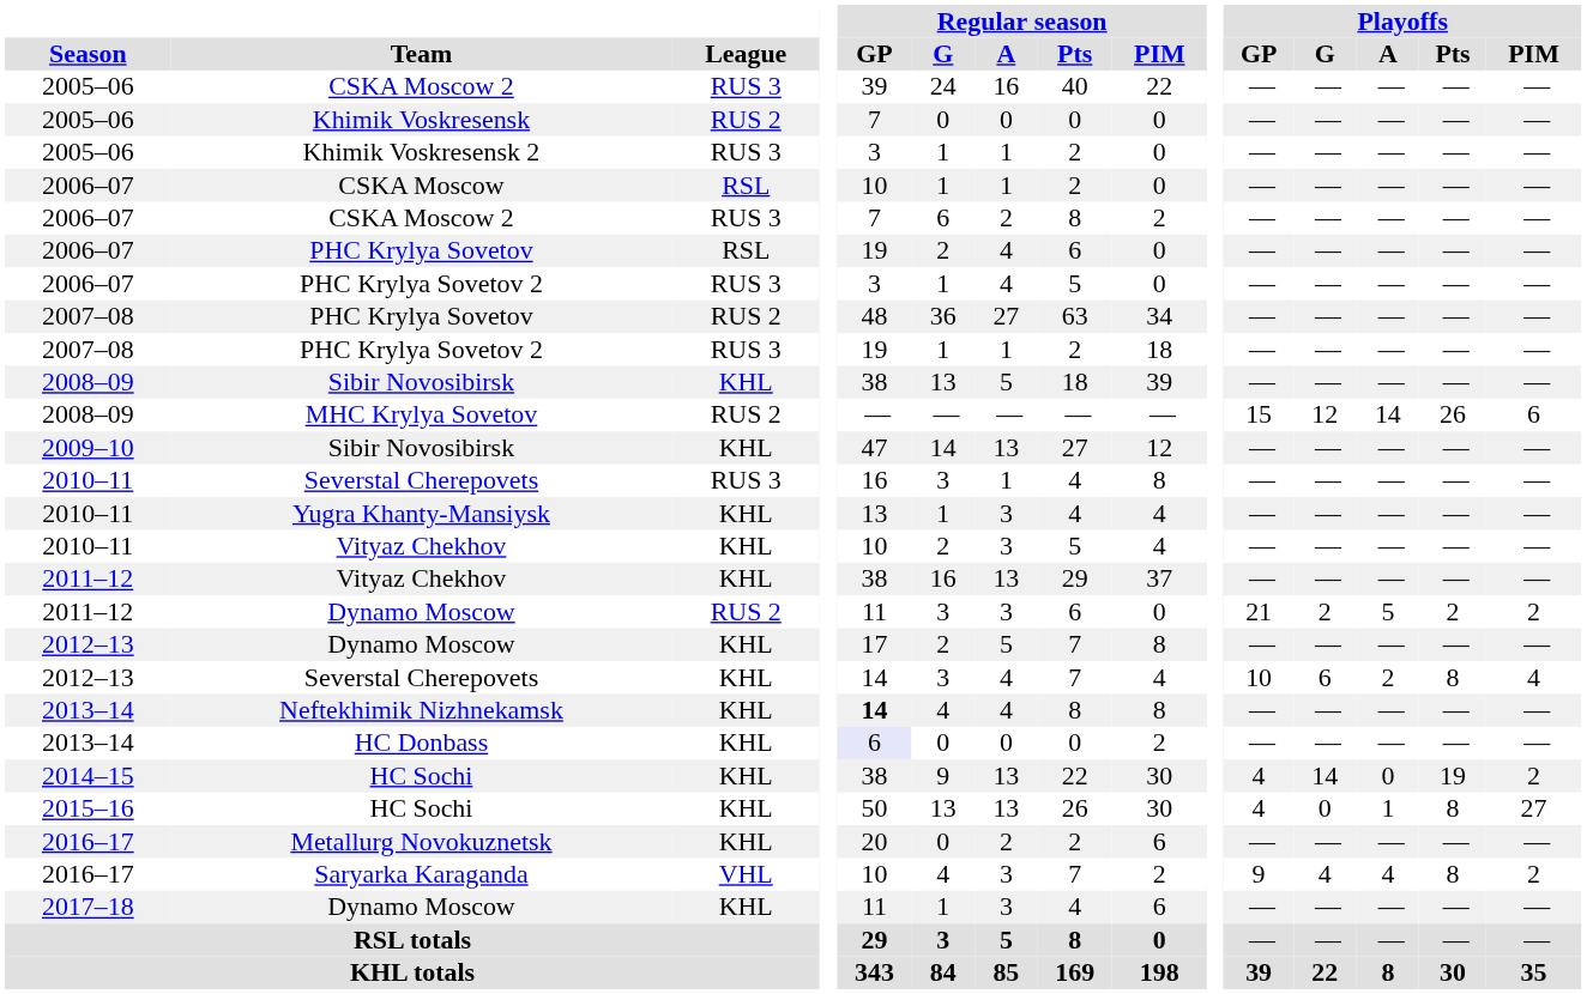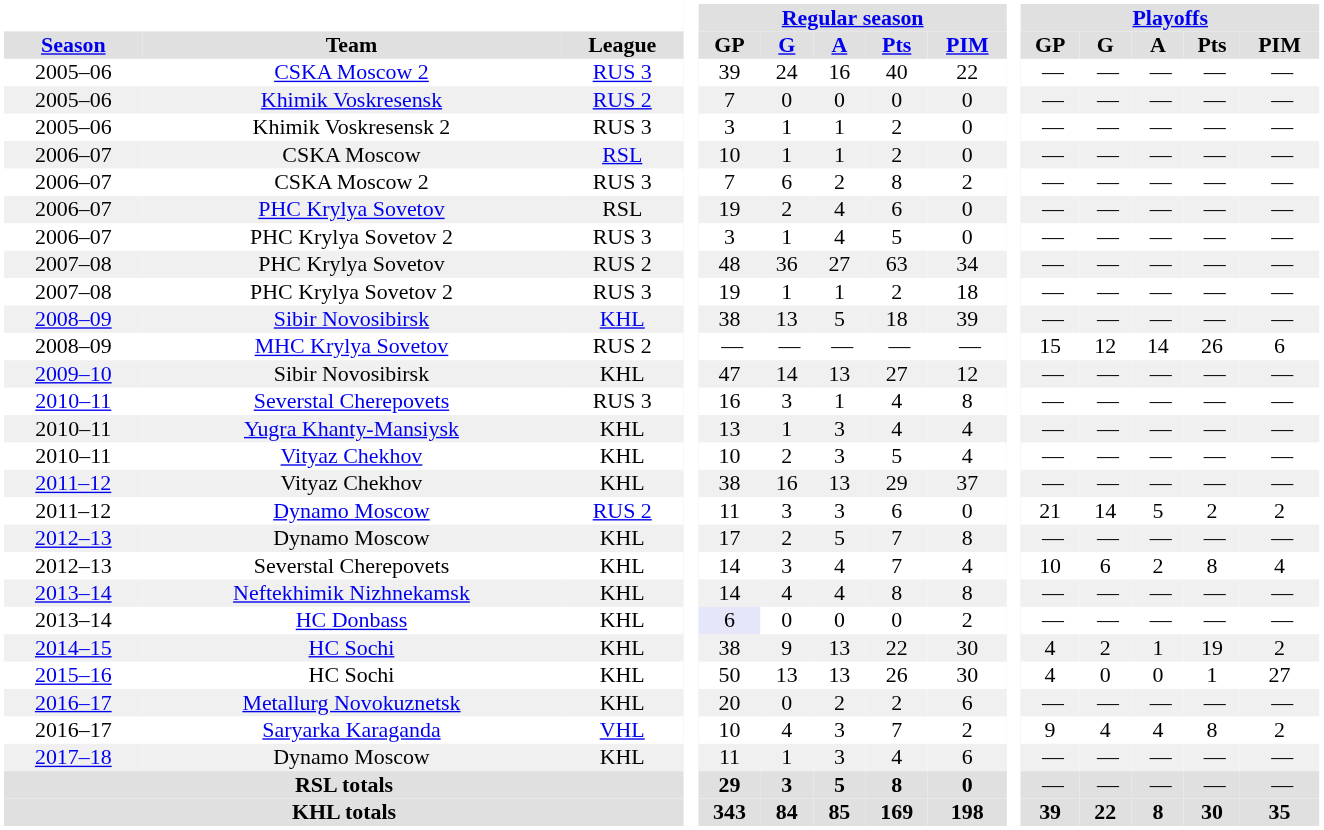 <table border="0" cellpadding="1" cellspacing="0" style="text-align:center; width:60em;">
 <tr style="background:#e0e0e0;">
 <th colspan="3"  bgcolor="#ffffff"> </th>
 <th rowspan="99" bgcolor="#ffffff"> </th>
 <th colspan="5"><a href='#'>Regular season</a></th>
 <th rowspan="99" bgcolor="#ffffff"> </th>
 <th colspan="5"><a href='#'>Playoffs</a></th>
 </tr>
 <tr style="background:#e0e0e0;">
 <th><a href='#'>Season</a></th>
 <th>Team</th>
 <th>League</th>
 <th>GP</th>
 <th><a href='#'>G</a></th>
 <th><a href='#'>A</a></th>
 <th><a href='#'>Pts</a></th>
 <th><a href='#'>PIM</a></th>
 <th>GP</th>
 <th>G</th>
 <th>A</th>
 <th>Pts</th>
 <th>PIM</th>
 </tr>
 <tr ALIGN="center">
 <td>2005–06</td>
 <td><a href='#'>CSKA Moscow 2</a></td>
 <td><a href='#'>RUS 3</a></td>
 <td>39</td>
 <td>24</td>
 <td>16</td>
 <td>40</td>
 <td>22</td>
 <td> —</td>
 <td> —</td>
 <td> —</td>
 <td> —</td>
 <td> —</td>
 </tr>
 <tr ALIGN="center" bgcolor="#f0f0f0">
 <td>2005–06</td>
 <td><a href='#'>Khimik Voskresensk</a></td>
 <td><a href='#'>RUS 2</a></td>
 <td>7</td>
 <td>0</td>
 <td>0</td>
 <td>0</td>
 <td>0</td>
 <td> —</td>
 <td> —</td>
 <td> —</td>
 <td> —</td>
 <td> —</td>
 </tr>
 <tr ALIGN="center">
 <td>2005–06</td>
 <td>Khimik Voskresensk 2</td>
 <td>RUS 3</td>
 <td>3</td>
 <td>1</td>
 <td>1</td>
 <td>2</td>
 <td>0</td>
 <td> —</td>
 <td> —</td>
 <td> —</td>
 <td> —</td>
 <td> —</td>
 </tr>
 <tr ALIGN="center"  bgcolor="#f0f0f0">
 <td>2006–07</td>
 <td>CSKA Moscow</td>
 <td><a href='#'>RSL</a></td>
 <td>10</td>
 <td>1</td>
 <td>1</td>
 <td>2</td>
 <td>0</td>
 <td> —</td>
 <td> —</td>
 <td> —</td>
 <td> —</td>
 <td> —</td>
 </tr>
 <tr ALIGN="center">
 <td>2006–07</td>
 <td>CSKA Moscow 2</td>
 <td>RUS 3</td>
 <td>7</td>
 <td>6</td>
 <td>2</td>
 <td>8</td>
 <td>2</td>
 <td> —</td>
 <td> —</td>
 <td> —</td>
 <td> —</td>
 <td> —</td>
 </tr>
 <tr ALIGN="center"  bgcolor="#f0f0f0">
 <td>2006–07</td>
 <td><a href='#'>PHC Krylya Sovetov</a></td>
 <td>RSL</td>
 <td>19</td>
 <td>2</td>
 <td>4</td>
 <td>6</td>
 <td>0</td>
 <td> —</td>
 <td> —</td>
 <td> —</td>
 <td> —</td>
 <td> —</td>
 </tr>
 <tr ALIGN="center">
 <td>2006–07</td>
 <td>PHC Krylya Sovetov 2</td>
 <td>RUS 3</td>
 <td>3</td>
 <td>1</td>
 <td>4</td>
 <td>5</td>
 <td>0</td>
 <td> —</td>
 <td> —</td>
 <td> —</td>
 <td> —</td>
 <td> —</td>
 </tr>
 <tr ALIGN="center"  bgcolor="#f0f0f0">
 <td>2007–08</td>
 <td>PHC Krylya Sovetov</td>
 <td>RUS 2</td>
 <td>48</td>
 <td>36</td>
 <td>27</td>
 <td>63</td>
 <td>34</td>
 <td> —</td>
 <td> —</td>
 <td> —</td>
 <td> —</td>
 <td> —</td>
 </tr>
 <tr ALIGN="center">
 <td>2007–08</td>
 <td>PHC Krylya Sovetov 2</td>
 <td>RUS 3</td>
 <td>19</td>
 <td>1</td>
 <td>1</td>
 <td>2</td>
 <td>18</td>
 <td> —</td>
 <td> —</td>
 <td> —</td>
 <td> —</td>
 <td> —</td>
 </tr>
 <tr ALIGN="center" bgcolor="#f0f0f0">
 <td><a href='#'>2008–09</a></td>
 <td><a href='#'>Sibir Novosibirsk</a></td>
 <td><a href='#'>KHL</a></td>
 <td>38</td>
 <td>13</td>
 <td>5</td>
 <td>18</td>
 <td>39</td>
 <td> —</td>
 <td> —</td>
 <td> —</td>
 <td> —</td>
 <td> —</td>
 </tr>
 <tr ALIGN="center">
 <td>2008–09</td>
 <td><a href='#'>MHC Krylya Sovetov</a></td>
 <td>RUS 2</td>
 <td> —</td>
 <td> —</td>
 <td> —</td>
 <td> —</td>
 <td> —</td>
 <td>15</td>
 <td>12</td>
 <td>14</td>
 <td>26</td>
 <td>6</td>
 </tr>
 <tr ALIGN="center" bgcolor="#f0f0f0">
 <td><a href='#'>2009–10</a></td>
 <td>Sibir Novosibirsk</td>
 <td>KHL</td>
 <td>47</td>
 <td>14</td>
 <td>13</td>
 <td>27</td>
 <td>12</td>
 <td> —</td>
 <td> —</td>
 <td> —</td>
 <td> —</td>
 <td> —</td>
 </tr>
 <tr ALIGN="center">
 <td><a href='#'>2010–11</a></td>
 <td><a href='#'>Severstal Cherepovets</a></td>
 <td>RUS 3</td>
 <td>16</td>
 <td>3</td>
 <td>1</td>
 <td>4</td>
 <td>8</td>
 <td> —</td>
 <td> —</td>
 <td> —</td>
 <td> —</td>
 <td> —</td>
 </tr>
 <tr ALIGN="center" bgcolor="#f0f0f0">
 <td>2010–11</td>
 <td><a href='#'>Yugra Khanty-Mansiysk</a></td>
 <td>KHL</td>
 <td>13</td>
 <td>1</td>
 <td>3</td>
 <td>4</td>
 <td>4</td>
 <td> —</td>
 <td> —</td>
 <td> —</td>
 <td> —</td>
 <td> —</td>
 </tr>
 <tr ALIGN="center">
 <td>2010–11</td>
 <td><a href='#'>Vityaz Chekhov</a></td>
 <td>KHL</td>
 <td>10</td>
 <td>2</td>
 <td>3</td>
 <td>5</td>
 <td>4</td>
 <td> —</td>
 <td> —</td>
 <td> —</td>
 <td> —</td>
 <td> —</td>
 </tr>
 <tr ALIGN="center" bgcolor="#f0f0f0">
 <td><a href='#'>2011–12</a></td>
 <td>Vityaz Chekhov</td>
 <td>KHL</td>
 <td>38</td>
 <td>16</td>
 <td>13</td>
 <td>29</td>
 <td>37</td>
 <td> —</td>
 <td> —</td>
 <td> —</td>
 <td> —</td>
 <td> —</td>
 </tr>
 <tr ALIGN="center">
 <td>2011–12</td>
 <td><a href='#'>Dynamo Moscow</a></td>
 <td><a href='#'>RUS 2</a></td>
 <td>11</td>
 <td>3</td>
 <td>3</td>
 <td>6</td>
 <td>0</td>
 <td>21</td>
-<td>2</td>
+<td>14</td>
 <td>5</td>
 <td>2</td>
 <td>2</td>
 </tr>
 <tr ALIGN="center" bgcolor="#f0f0f0">
 <td><a href='#'>2012–13</a></td>
 <td>Dynamo Moscow</td>
 <td>KHL</td>
 <td>17</td>
 <td>2</td>
 <td>5</td>
 <td>7</td>
 <td>8</td>
 <td> —</td>
 <td> —</td>
 <td> —</td>
 <td> —</td>
 <td> —</td>
 </tr>
 <tr ALIGN="center">
 <td>2012–13</td>
 <td>Severstal Cherepovets</td>
 <td>KHL</td>
 <td>14</td>
 <td>3</td>
 <td>4</td>
 <td>7</td>
 <td>4</td>
 <td>10</td>
 <td>6</td>
 <td>2</td>
 <td>8</td>
 <td>4</td>
 </tr>
 <tr ALIGN="center" bgcolor="#f0f0f0">
 <td><a href='#'>2013–14</a></td>
 <td><a href='#'>Neftekhimik Nizhnekamsk</a></td>
 <td>KHL</td>
-<td><strong>14</strong></td>
+<td>14</td>
 <td>4</td>
 <td>4</td>
 <td>8</td>
 <td>8</td>
 <td> —</td>
 <td> —</td>
 <td> —</td>
 <td> —</td>
 <td> —</td>
 </tr>
 <tr ALIGN="center">
 <td>2013–14</td>
 <td><a href='#'>HC Donbass</a></td>
 <td>KHL</td>
 <td style="background: lavender;">6</td>
 <td>0</td>
 <td>0</td>
 <td>0</td>
 <td>2</td>
 <td> —</td>
 <td> —</td>
 <td> —</td>
 <td> —</td>
 <td> —</td>
 </tr>
 <tr ALIGN="center" bgcolor="#f0f0f0">
 <td><a href='#'>2014–15</a></td>
 <td><a href='#'>HC Sochi</a></td>
 <td>KHL</td>
 <td>38</td>
 <td>9</td>
 <td>13</td>
 <td>22</td>
 <td>30</td>
 <td>4</td>
-<td>14</td>
-<td>0</td>
+<td>2</td>
+<td>1</td>
 <td>19</td>
 <td>2</td>
 </tr>
 <tr ALIGN="center">
 <td><a href='#'>2015–16</a></td>
 <td>HC Sochi</td>
 <td>KHL</td>
 <td>50</td>
 <td>13</td>
 <td>13</td>
 <td>26</td>
 <td>30</td>
 <td>4</td>
 <td>0</td>
+<td>0</td>
 <td>1</td>
-<td>8</td>
 <td>27</td>
 </tr>
 <tr ALIGN="center" bgcolor="#f0f0f0">
 <td><a href='#'>2016–17</a></td>
 <td><a href='#'>Metallurg Novokuznetsk</a></td>
 <td>KHL</td>
 <td>20</td>
 <td>0</td>
 <td>2</td>
 <td>2</td>
 <td>6</td>
 <td> —</td>
 <td> —</td>
 <td> —</td>
 <td> —</td>
 <td> —</td>
 </tr>
 <tr ALIGN="center">
 <td>2016–17</td>
 <td><a href='#'>Saryarka Karaganda</a></td>
 <td><a href='#'>VHL</a></td>
 <td>10</td>
 <td>4</td>
 <td>3</td>
 <td>7</td>
 <td>2</td>
 <td>9</td>
 <td>4</td>
 <td>4</td>
 <td>8</td>
 <td>2</td>
 </tr>
 <tr ALIGN="center" bgcolor="#f0f0f0">
 <td><a href='#'>2017–18</a></td>
 <td>Dynamo Moscow</td>
 <td>KHL</td>
 <td>11</td>
 <td>1</td>
 <td>3</td>
 <td>4</td>
 <td>6</td>
 <td> —</td>
 <td> —</td>
 <td> —</td>
 <td> —</td>
 <td> —</td>
 </tr>
 <tr bgcolor="#e0e0e0">
 <th colspan="3">RSL totals</th>
 <th>29</th>
 <th>3</th>
 <th>5</th>
 <th>8</th>
 <th>0</th>
 <td> —</td>
 <td> —</td>
 <td> —</td>
 <td> —</td>
 <td> —</td>
 </tr>
 <tr bgcolor="#e0e0e0">
 <th colspan="3">KHL totals</th>
 <th>343</th>
 <th>84</th>
 <th>85</th>
 <th>169</th>
 <th>198</th>
 <th>39</th>
 <th>22</th>
 <th>8</th>
 <th>30</th>
 <th>35</th>
 </tr>
 </table>
